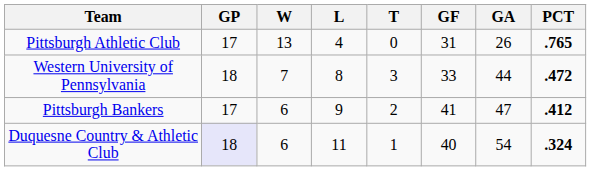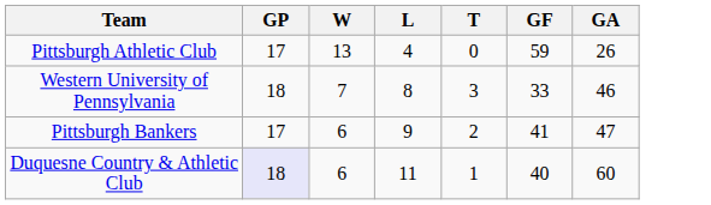 <table class="wikitable" style="text-align:center;">
 <tr>
 <th style="width:12em">Team</th>
 <th style="width:3em">GP</th>
 <th style="width:3em">W</th>
 <th style="width:3em">L</th>
 <th style="width:3em">T</th>
 <th style="width:3em">GF</th>
 <th style="width:3em">GA</th>
-<th style="width:3em">PCT</th>
 </tr>
 <tr>
 <td><a href='#'>Pittsburgh Athletic Club</a></td>
 <td>17</td>
 <td>13</td>
 <td>4</td>
 <td>0</td>
-<td>31</td>
+<td>59</td>
 <td>26</td>
-<td><strong>.765</strong></td>
 </tr>
 <tr>
 <td><a href='#'>Western University of Pennsylvania</a></td>
 <td>18</td>
 <td>7</td>
 <td>8</td>
 <td>3</td>
 <td>33</td>
-<td>44</td>
-<td><strong>.472</strong></td>
+<td>46</td>
 </tr>
 <tr>
 <td><a href='#'>Pittsburgh Bankers</a></td>
 <td>17</td>
 <td>6</td>
 <td>9</td>
 <td>2</td>
 <td>41</td>
 <td>47</td>
-<td><strong>.412</strong></td>
 </tr>
 <tr>
 <td><a href='#'>Duquesne Country & Athletic Club</a></td>
 <td style="background: lavender;">18</td>
 <td>6</td>
 <td>11</td>
 <td>1</td>
 <td>40</td>
-<td>54</td>
-<td><strong>.324</strong></td>
+<td>60</td>
 </tr>
 </table>
